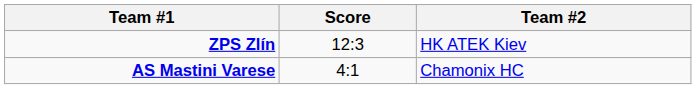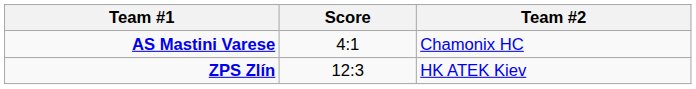 <table class="wikitable" style="text-align: center;">
 <tr>
 <th width=22%>Team #1</th>
 <th width=11%>Score</th>
 <th width=22%>Team #2</th>
 </tr>
 <tr>
+<td style="text-align: right;"><strong><a href='#'>AS Mastini Varese</a></strong> </td>
+<td>4:1</td>
+<td style="text-align: left;"> <a href='#'>Chamonix HC</a></td>
+</tr>
+<tr>
 <td style="text-align: right;"><strong><a href='#'>ZPS Zlín</a></strong> </td>
 <td>12:3</td>
 <td style="text-align: left;"> <a href='#'>HK ATEK Kiev</a></td>
 </tr>
-<tr>
-<td style="text-align: right;"><strong><a href='#'>AS Mastini Varese</a></strong> </td>
-<td>4:1</td>
-<td style="text-align: left;"> <a href='#'>Chamonix HC</a></td>
-</tr>
 </table>
